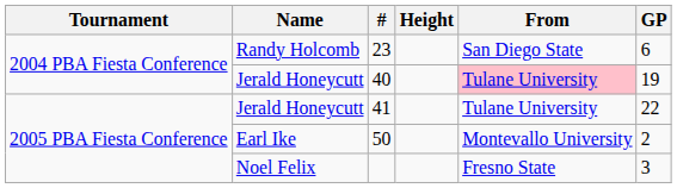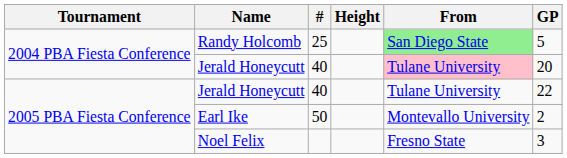 <table class="wikitable">
 <tr>
 <th>Tournament</th>
 <th>Name</th>
 <th>#</th>
 <th>Height</th>
 <th>From</th>
 <th>GP</th>
 </tr>
 <tr>
 <td rowspan=2><a href='#'>2004 PBA Fiesta Conference</a></td>
 <td><a href='#'>Randy Holcomb</a></td>
-<td>23</td>
+<td>25</td>
 <td></td>
-<td><a href='#'>San Diego State</a></td>
-<td>6</td>
+<td style="background: lightgreen;"><a href='#'>San Diego State</a></td>
+<td>5</td>
 </tr>
 <tr>
 <td><a href='#'>Jerald Honeycutt</a></td>
 <td>40</td>
 <td></td>
 <td style="background: pink;"><a href='#'>Tulane University</a></td>
-<td>19</td>
+<td>20</td>
 </tr>
 <tr>
 <td rowspan=3><a href='#'>2005 PBA Fiesta Conference</a></td>
 <td><a href='#'>Jerald Honeycutt</a></td>
-<td>41</td>
+<td>40</td>
 <td></td>
 <td><a href='#'>Tulane University</a></td>
 <td>22</td>
 </tr>
 <tr>
 <td><a href='#'>Earl Ike</a></td>
 <td>50</td>
 <td></td>
 <td><a href='#'>Montevallo University</a></td>
 <td>2</td>
 </tr>
 <tr>
 <td><a href='#'>Noel Felix</a></td>
 <td></td>
 <td></td>
 <td><a href='#'>Fresno State</a></td>
 <td>3</td>
 </tr>
 </table>
